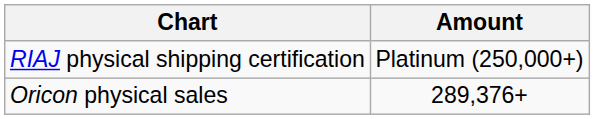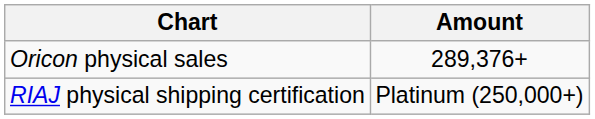 <table class="wikitable">
 <tr>
 <th>Chart</th>
 <th>Amount</th>
 </tr>
 <tr>
+<td><em>Oricon</em> physical sales</td>
+<td align="center">289,376+</td>
+</tr>
+<tr>
 <td><em><a href='#'>RIAJ</a></em> physical shipping certification</td>
 <td align="center">Platinum (250,000+)</td>
 </tr>
-<tr>
-<td><em>Oricon</em> physical sales</td>
-<td align="center">289,376+</td>
-</tr>
 </table>
